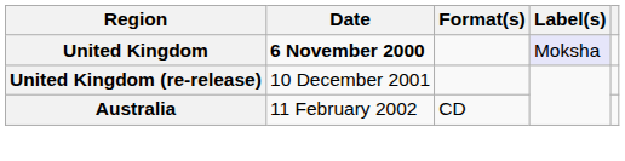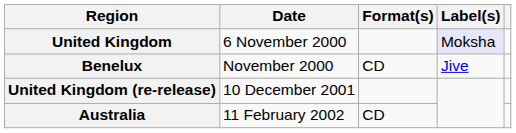 <table class="wikitable plainrowheaders">
 <tr>
 <th scope="col">Region</th>
 <th scope="col">Date</th>
 <th scope="col">Format(s)</th>
 <th scope="col">Label(s)</th>
 <th scope="col"></th>
 </tr>
 <tr>
 <th scope="row">United Kingdom</th>
-<td><strong>6 November 2000</strong></td>
+<td>6 November 2000</td>
 <td></td>
 <td style="background: lavender;">Moksha</td>
+<td></td>
+</tr>
+<tr>
+<th scope="row">Benelux</th>
+<td>November 2000</td>
+<td>CD</td>
+<td><a href='#'>Jive</a></td>
 <td></td>
 </tr>
 <tr>
 <th scope="row">United Kingdom (re-release)</th>
 <td>10 December 2001</td>
 <td></td>
 <td rowspan="2"></td>
 <td></td>
 </tr>
 <tr>
 <th scope="row">Australia</th>
 <td>11 February 2002</td>
 <td>CD</td>
 <td></td>
 </tr>
 </table>
